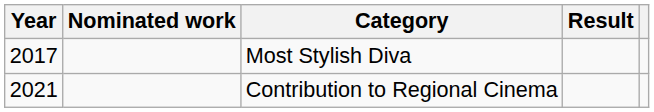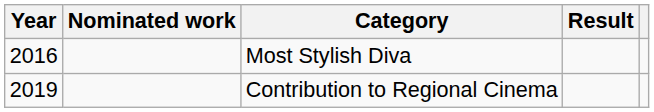 <table class="wikitable">
 <tr>
 <th>Year</th>
 <th>Nominated work</th>
 <th>Category</th>
 <th>Result</th>
 <th></th>
 </tr>
 <tr>
-<td>2017</td>
+<td>2016</td>
 <td></td>
 <td>Most Stylish Diva</td>
 <td></td>
 <td></td>
 </tr>
 <tr>
-<td>2021</td>
+<td>2019</td>
 <td></td>
 <td>Contribution to Regional Cinema</td>
 <td></td>
 <td></td>
 </tr>
 </table>
